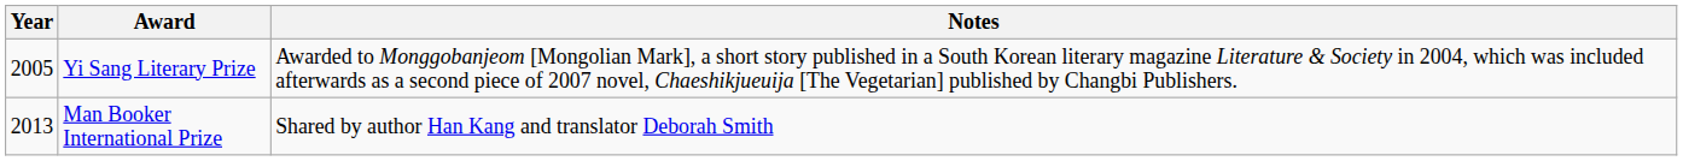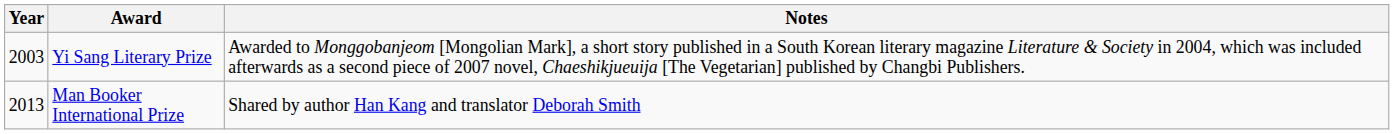 <table class="wikitable">
 <tr>
 <th>Year</th>
 <th>Award</th>
 <th>Notes</th>
 </tr>
 <tr>
-<td>2005</td>
+<td>2003</td>
 <td><a href='#'>Yi Sang Literary Prize</a></td>
 <td>Awarded to <em>Monggobanjeom</em> [Mongolian Mark], a short story published in a South Korean literary magazine <em>Literature & Society</em> in 2004, which was included afterwards as a second piece of 2007 novel, <em>Chaeshikjueuija</em> [The Vegetarian] published by Changbi Publishers.</td>
 </tr>
 <tr>
 <td>2013</td>
 <td><a href='#'>Man Booker International Prize</a></td>
 <td>Shared by author <a href='#'>Han Kang</a> and translator <a href='#'>Deborah Smith</a></td>
 </tr>
 </table>
